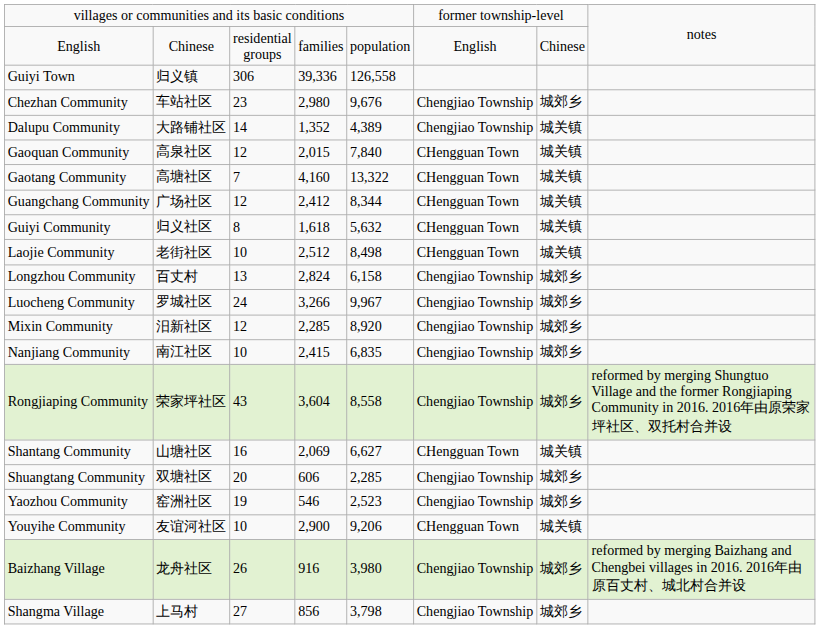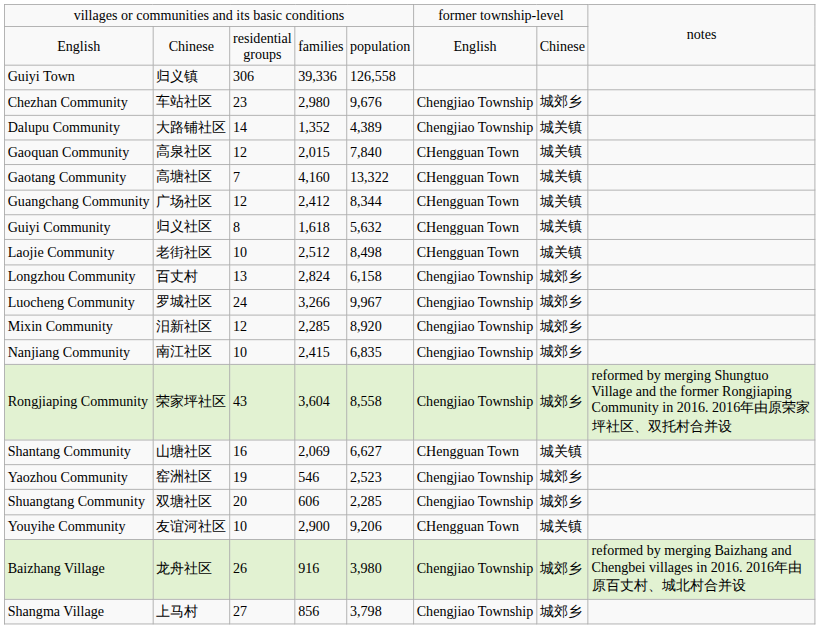 <table class="wikitable">
 <tr align=center>
 <td align=center colspan=5 rowspan=1>villages or communities and its basic conditions</td>
 <td align=center colspan=2>former township-level</td>
 <td align=center rowspan=2>notes</td>
 </tr>
 <tr align=center>
 <td>English</td>
 <td>Chinese</td>
 <td>residential<br>groups</td>
 <td>families</td>
 <td>population</td>
 <td>English</td>
 <td>Chinese</td>
 </tr>
 <tr>
 <td>Guiyi Town</td>
 <td>归义镇</td>
 <td>306</td>
 <td>39,336</td>
 <td>126,558</td>
 <td></td>
 <td></td>
 <td></td>
 </tr>
 <tr>
 <td>Chezhan Community</td>
 <td>车站社区</td>
 <td>23</td>
 <td>2,980</td>
 <td>9,676</td>
 <td>Chengjiao Township</td>
 <td>城郊乡</td>
 <td></td>
 </tr>
 <tr>
 <td>Dalupu Community</td>
 <td>大路铺社区</td>
 <td>14</td>
 <td>1,352</td>
 <td>4,389</td>
 <td>Chengjiao Township</td>
 <td>城关镇</td>
 <td></td>
 </tr>
 <tr>
 <td>Gaoquan Community</td>
 <td>高泉社区</td>
 <td>12</td>
 <td>2,015</td>
 <td>7,840</td>
 <td>CHengguan Town</td>
 <td>城关镇</td>
 <td></td>
 </tr>
 <tr>
 <td>Gaotang Community</td>
 <td>高塘社区</td>
 <td>7</td>
 <td>4,160</td>
 <td>13,322</td>
 <td>CHengguan Town</td>
 <td>城关镇</td>
 <td></td>
 </tr>
 <tr>
 <td>Guangchang Community</td>
 <td>广场社区</td>
 <td>12</td>
 <td>2,412</td>
 <td>8,344</td>
 <td>CHengguan Town</td>
 <td>城关镇</td>
 <td></td>
 </tr>
 <tr>
 <td>Guiyi Community</td>
 <td>归义社区</td>
 <td>8</td>
 <td>1,618</td>
 <td>5,632</td>
 <td>CHengguan Town</td>
 <td>城关镇</td>
 <td></td>
 </tr>
 <tr>
 <td>Laojie Community</td>
 <td>老街社区</td>
 <td>10</td>
 <td>2,512</td>
 <td>8,498</td>
 <td>CHengguan Town</td>
 <td>城关镇</td>
 <td></td>
 </tr>
 <tr>
 <td>Longzhou Community</td>
 <td>百丈村</td>
 <td>13</td>
 <td>2,824</td>
 <td>6,158</td>
 <td>Chengjiao Township</td>
 <td>城郊乡</td>
 <td></td>
 </tr>
 <tr>
 <td>Luocheng Community</td>
 <td>罗城社区</td>
 <td>24</td>
 <td>3,266</td>
 <td>9,967</td>
 <td>Chengjiao Township</td>
 <td>城郊乡</td>
 <td></td>
 </tr>
 <tr>
 <td>Mixin Community</td>
 <td>汨新社区</td>
 <td>12</td>
 <td>2,285</td>
 <td>8,920</td>
 <td>Chengjiao Township</td>
 <td>城郊乡</td>
 <td></td>
 </tr>
 <tr>
 <td>Nanjiang Community</td>
 <td>南江社区</td>
 <td>10</td>
 <td>2,415</td>
 <td>6,835</td>
 <td>Chengjiao Township</td>
 <td>城郊乡</td>
 <td></td>
 </tr>
 <tr bgcolor=#E2F2D2>
 <td>Rongjiaping Community</td>
 <td>荣家坪社区</td>
 <td>43</td>
 <td>3,604</td>
 <td>8,558</td>
 <td>Chengjiao Township</td>
 <td>城郊乡</td>
 <td width=250>reformed by merging Shungtuo Village and the former Rongjiaping Community in 2016. 2016年由原荣家坪社区、双托村合并设</td>
 </tr>
 <tr>
 <td>Shantang Community</td>
 <td>山塘社区</td>
 <td>16</td>
 <td>2,069</td>
 <td>6,627</td>
 <td>CHengguan Town</td>
 <td>城关镇</td>
 <td></td>
 </tr>
 <tr>
+<td>Yaozhou Community</td>
+<td>窑洲社区</td>
+<td>19</td>
+<td>546</td>
+<td>2,523</td>
+<td>Chengjiao Township</td>
+<td>城郊乡</td>
+<td></td>
+</tr>
+<tr>
 <td>Shuangtang Community</td>
 <td>双塘社区</td>
 <td>20</td>
 <td>606</td>
 <td>2,285</td>
-<td>Chengjiao Township</td>
-<td>城郊乡</td>
-<td></td>
-</tr>
-<tr>
-<td>Yaozhou Community</td>
-<td>窑洲社区</td>
-<td>19</td>
-<td>546</td>
-<td>2,523</td>
 <td>Chengjiao Township</td>
 <td>城郊乡</td>
 <td></td>
 </tr>
 <tr>
 <td>Youyihe Community</td>
 <td>友谊河社区</td>
 <td>10</td>
 <td>2,900</td>
 <td>9,206</td>
 <td>CHengguan Town</td>
 <td>城关镇</td>
 <td></td>
 </tr>
 <tr bgcolor=#E2F2D2>
 <td>Baizhang Village</td>
 <td>龙舟社区</td>
 <td>26</td>
 <td>916</td>
 <td>3,980</td>
 <td>Chengjiao Township</td>
 <td>城郊乡</td>
 <td width=250>reformed by merging Baizhang and Chengbei villages in 2016. 2016年由原百丈村、城北村合并设</td>
 </tr>
 <tr>
 <td>Shangma Village</td>
 <td>上马村</td>
 <td>27</td>
 <td>856</td>
 <td>3,798</td>
 <td>Chengjiao Township</td>
 <td>城郊乡</td>
 <td></td>
 </tr>
 </table>
